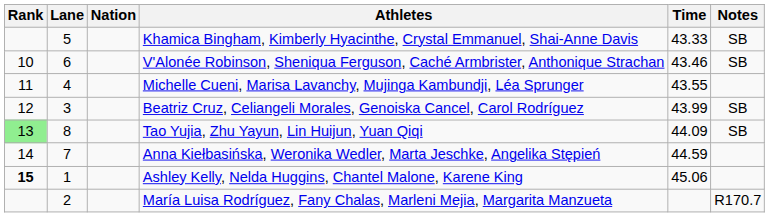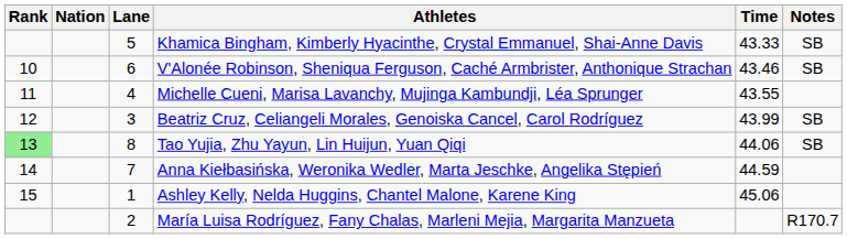 <table class="wikitable sortable" style="text-align:center">
 <tr>
 <th>Rank</th>
+<th>Nation</th>
 <th>Lane</th>
-<th>Nation</th>
 <th>Athletes</th>
 <th>Time</th>
 <th>Notes</th>
 </tr>
 <tr>
 <td></td>
+<td align=left></td>
 <td>5</td>
-<td align=left></td>
 <td align=left><a href='#'>Khamica Bingham</a>, <a href='#'>Kimberly Hyacinthe</a>, <a href='#'>Crystal Emmanuel</a>, <a href='#'>Shai-Anne Davis</a></td>
 <td>43.33</td>
 <td>SB</td>
 </tr>
 <tr>
 <td>10</td>
+<td align=left></td>
 <td>6</td>
-<td align=left></td>
 <td align=left><a href='#'>V'Alonée Robinson</a>, <a href='#'>Sheniqua Ferguson</a>, <a href='#'>Caché Armbrister</a>, <a href='#'>Anthonique Strachan</a></td>
 <td>43.46</td>
 <td>SB</td>
 </tr>
 <tr>
 <td>11</td>
+<td align=left></td>
 <td>4</td>
-<td align=left></td>
 <td align=left><a href='#'>Michelle Cueni</a>, <a href='#'>Marisa Lavanchy</a>, <a href='#'>Mujinga Kambundji</a>, <a href='#'>Léa Sprunger</a></td>
 <td>43.55</td>
 <td></td>
 </tr>
 <tr>
 <td>12</td>
+<td align=left></td>
 <td>3</td>
-<td align=left></td>
 <td align=left><a href='#'>Beatriz Cruz</a>, <a href='#'>Celiangeli Morales</a>, <a href='#'>Genoiska Cancel</a>, <a href='#'>Carol Rodríguez</a></td>
 <td>43.99</td>
 <td>SB</td>
 </tr>
 <tr>
 <td style="background: lightgreen;">13</td>
+<td align=left></td>
 <td>8</td>
-<td align=left></td>
 <td align=left><a href='#'>Tao Yujia</a>, <a href='#'>Zhu Yayun</a>, <a href='#'>Lin Huijun</a>, <a href='#'>Yuan Qiqi</a></td>
-<td>44.09</td>
+<td>44.06</td>
 <td>SB</td>
 </tr>
 <tr>
 <td>14</td>
+<td align=left></td>
 <td>7</td>
-<td align=left></td>
 <td align=left><a href='#'>Anna Kiełbasińska</a>, <a href='#'>Weronika Wedler</a>, <a href='#'>Marta Jeschke</a>, <a href='#'>Angelika Stępień</a></td>
 <td>44.59</td>
 <td></td>
 </tr>
 <tr>
-<td><strong>15</strong></td>
+<td>15</td>
+<td align=left></td>
 <td>1</td>
-<td align=left></td>
 <td align=left><a href='#'>Ashley Kelly</a>, <a href='#'>Nelda Huggins</a>, <a href='#'>Chantel Malone</a>, <a href='#'>Karene King</a></td>
 <td>45.06</td>
 <td></td>
 </tr>
 <tr>
 <td></td>
+<td align=left></td>
 <td>2</td>
-<td align=left></td>
 <td align=left><a href='#'>María Luisa Rodríguez</a>, <a href='#'>Fany Chalas</a>, <a href='#'>Marleni Mejia</a>, <a href='#'>Margarita Manzueta</a></td>
 <td></td>
 <td>R170.7</td>
 </tr>
 </table>
